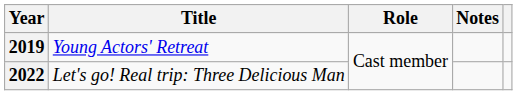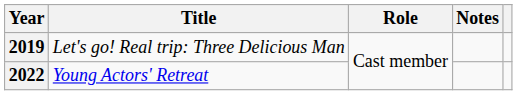 <table class="wikitable plainrowheaders">
 <tr>
 <th scope="col">Year</th>
 <th scope="col">Title</th>
 <th scope="col">Role</th>
 <th scope="col">Notes</th>
 <th scope="col" class="unsortable"></th>
 </tr>
 <tr>
 <th scope="row">2019</th>
-<td><em><a href='#'>Young Actors' Retreat</a></em></td>
+<td><em>Let's go! Real trip: Three Delicious Man</em></td>
 <td rowspan="2">Cast member</td>
 <td></td>
 <td style="text-align:center"></td>
 </tr>
 <tr>
 <th scope="row">2022</th>
-<td><em>Let's go! Real trip: Three Delicious Man</em></td>
+<td><em><a href='#'>Young Actors' Retreat</a></em></td>
 <td></td>
 <td style="text-align:center"></td>
 </tr>
 </table>
